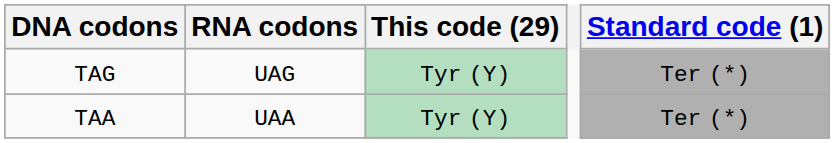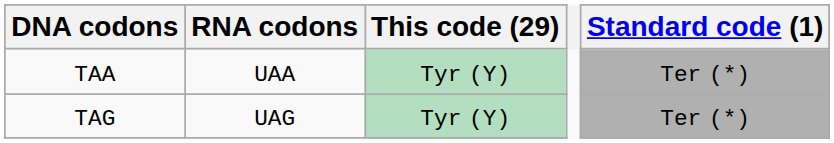 <table class="wikitable" style="border: none; text-align: center;">
 <tr>
 <th>DNA codons</th>
 <th>RNA codons</th>
 <th>This code (29)</th>
 <th style="border: none; width: 1px;"></th>
 <th><a href='#'>Standard code</a> (1)</th>
 </tr>
 <tr>
+<td><code>TAA</code></td>
+<td><code>UAA</code></td>
+<td style="background-color:#b3dec0;"><code>Tyr</code> <code>(Y)</code></td>
+<td style="border: none; width: 1px;"></td>
+<td style="background-color:#B0B0B0;"><code>Ter</code> <code>(*)</code></td>
+</tr>
+<tr>
 <td><code>TAG</code></td>
 <td><code>UAG</code></td>
 <td style="background-color:#b3dec0;"><code>Tyr</code> <code>(Y)</code></td>
 <td style="border: none; width: 1px;"></td>
 <td style="background-color:#B0B0B0;"><code>Ter</code> <code>(*)</code></td>
 </tr>
-<tr>
-<td><code>TAA</code></td>
-<td><code>UAA</code></td>
-<td style="background-color:#b3dec0;"><code>Tyr</code> <code>(Y)</code></td>
-<td style="border: none; width: 1px;"></td>
-<td style="background-color:#B0B0B0;"><code>Ter</code> <code>(*)</code></td>
-</tr>
 </table>
